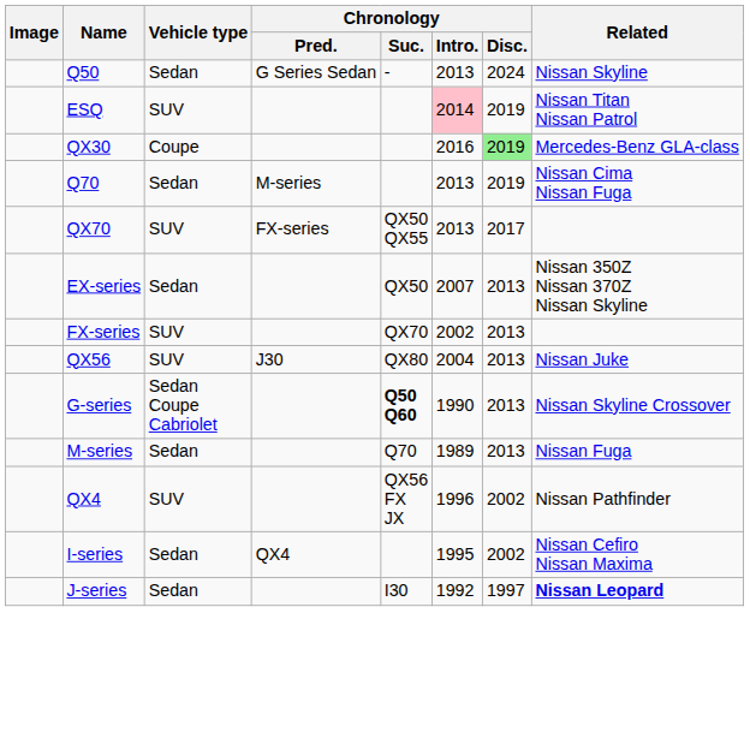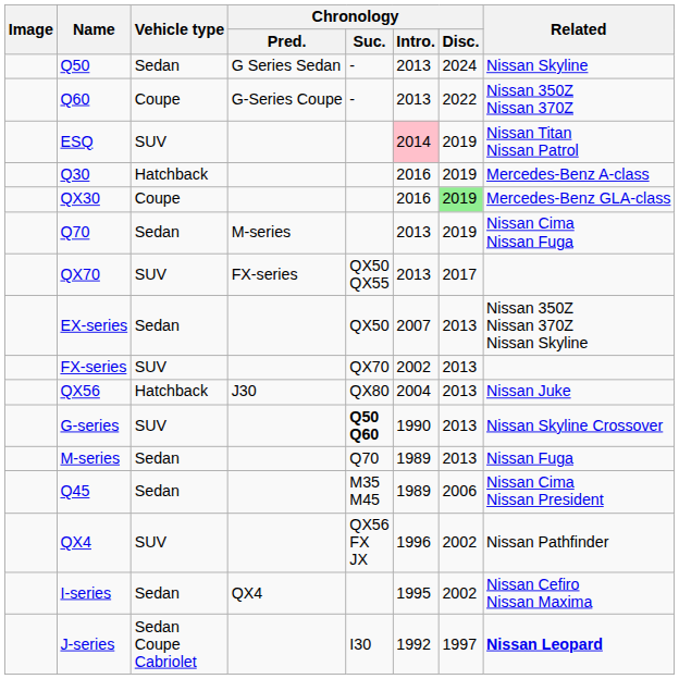 <table class= "wikitable sortable">
 <tr>
 <th rowspan="2">Image</th>
 <th rowspan="2">Name</th>
 <th rowspan="2">Vehicle type</th>
 <th colspan="4">Chronology</th>
 <th rowspan="2">Related</th>
 </tr>
 <tr>
 <th>Pred.</th>
 <th>Suc.</th>
 <th>Intro.</th>
 <th>Disc.</th>
 </tr>
 <tr>
 <td></td>
 <td><a href='#'>Q50</a></td>
 <td>Sedan</td>
 <td>G Series Sedan</td>
 <td>-</td>
 <td>2013</td>
 <td>2024</td>
 <td><a href='#'>Nissan Skyline</a></td>
 </tr>
 <tr>
 <td></td>
+<td><a href='#'>Q60</a></td>
+<td>Coupe</td>
+<td>G-Series Coupe</td>
+<td>-</td>
+<td>2013</td>
+<td>2022</td>
+<td><a href='#'>Nissan 350Z</a> <br> <a href='#'>Nissan 370Z</a></td>
+</tr>
+<tr>
+<td></td>
 <td><a href='#'>ESQ</a></td>
 <td>SUV</td>
 <td></td>
 <td></td>
 <td style="background: pink;">2014</td>
 <td>2019</td>
 <td><a href='#'>Nissan Titan</a><br><a href='#'>Nissan Patrol</a></td>
+</tr>
+<tr>
+<td></td>
+<td><a href='#'>Q30</a></td>
+<td>Hatchback</td>
+<td></td>
+<td></td>
+<td>2016</td>
+<td>2019</td>
+<td><a href='#'>Mercedes-Benz A-class</a></td>
 </tr>
 <tr>
 <td></td>
 <td><a href='#'>QX30</a></td>
 <td>Coupe</td>
 <td></td>
 <td></td>
 <td>2016</td>
 <td style="background: lightgreen;">2019</td>
 <td><a href='#'>Mercedes-Benz GLA-class</a></td>
 </tr>
 <tr>
 <td></td>
 <td><a href='#'>Q70</a></td>
 <td>Sedan</td>
 <td>M-series</td>
 <td></td>
 <td>2013</td>
 <td>2019</td>
 <td><a href='#'>Nissan Cima</a><br><a href='#'>Nissan Fuga</a></td>
 </tr>
 <tr>
 <td></td>
 <td><a href='#'>QX70</a></td>
 <td>SUV</td>
 <td>FX-series</td>
 <td>QX50 <br> QX55</td>
 <td>2013</td>
 <td>2017</td>
 <td></td>
 </tr>
 <tr>
 <td></td>
 <td><a href='#'>EX-series</a></td>
 <td>Sedan</td>
 <td></td>
 <td>QX50</td>
 <td>2007</td>
 <td>2013</td>
 <td>Nissan 350Z <br> Nissan 370Z <br> Nissan Skyline</td>
 </tr>
 <tr>
 <td></td>
 <td><a href='#'>FX-series</a></td>
 <td>SUV</td>
 <td></td>
 <td>QX70</td>
 <td>2002</td>
 <td>2013</td>
 <td></td>
 </tr>
 <tr>
 <td></td>
 <td><a href='#'>QX56</a></td>
-<td>SUV</td>
+<td>Hatchback</td>
 <td>J30</td>
 <td>QX80</td>
 <td>2004</td>
 <td>2013</td>
 <td><a href='#'>Nissan Juke</a></td>
 </tr>
 <tr>
 <td></td>
 <td><a href='#'>G-series</a></td>
-<td>Sedan <br> Coupe<br><a href='#'>Cabriolet</a></td>
+<td>SUV</td>
 <td></td>
 <td><strong>Q50<br>Q60</strong></td>
 <td>1990</td>
 <td>2013</td>
 <td><a href='#'>Nissan Skyline Crossover</a></td>
 </tr>
 <tr>
 <td></td>
 <td><a href='#'>M-series</a></td>
 <td>Sedan</td>
 <td></td>
 <td>Q70</td>
 <td>1989</td>
 <td>2013</td>
 <td><a href='#'>Nissan Fuga</a></td>
+</tr>
+<tr>
+<td></td>
+<td><a href='#'>Q45</a></td>
+<td>Sedan</td>
+<td></td>
+<td>M35 <br> M45</td>
+<td>1989</td>
+<td>2006</td>
+<td><a href='#'>Nissan Cima</a><br><a href='#'>Nissan President</a></td>
 </tr>
 <tr>
 <td></td>
 <td><a href='#'>QX4</a></td>
 <td>SUV</td>
 <td></td>
 <td>QX56 <br> FX <br> JX</td>
 <td>1996</td>
 <td>2002</td>
 <td>Nissan Pathfinder</td>
 </tr>
 <tr>
 <td></td>
 <td><a href='#'>I-series</a></td>
 <td>Sedan</td>
 <td>QX4</td>
 <td></td>
 <td>1995</td>
 <td>2002</td>
 <td><a href='#'>Nissan Cefiro</a><br><a href='#'>Nissan Maxima</a></td>
 </tr>
 <tr>
 <td></td>
 <td><a href='#'>J-series</a></td>
-<td>Sedan</td>
+<td>Sedan <br> Coupe<br><a href='#'>Cabriolet</a></td>
 <td></td>
 <td>I30</td>
 <td>1992</td>
 <td>1997</td>
 <td><strong><a href='#'>Nissan Leopard</a></strong></td>
 </tr>
 </table>
